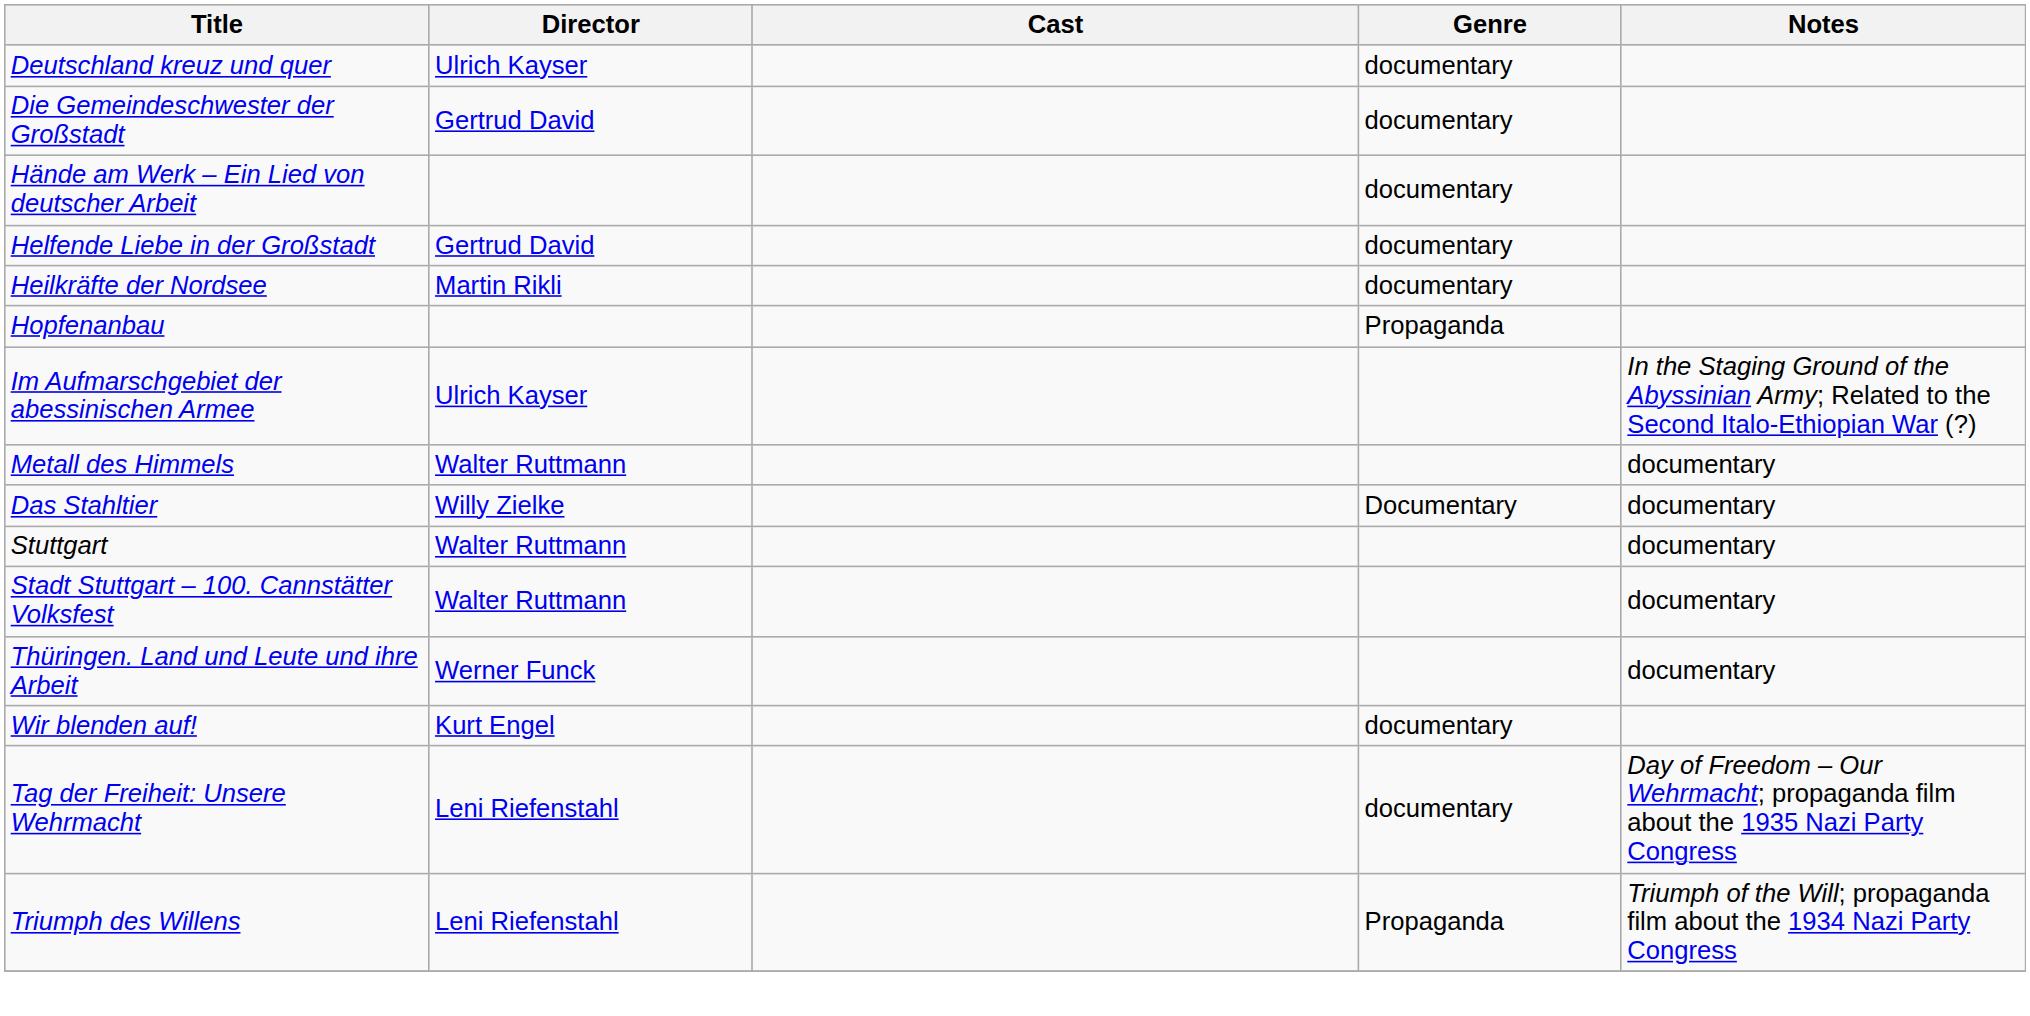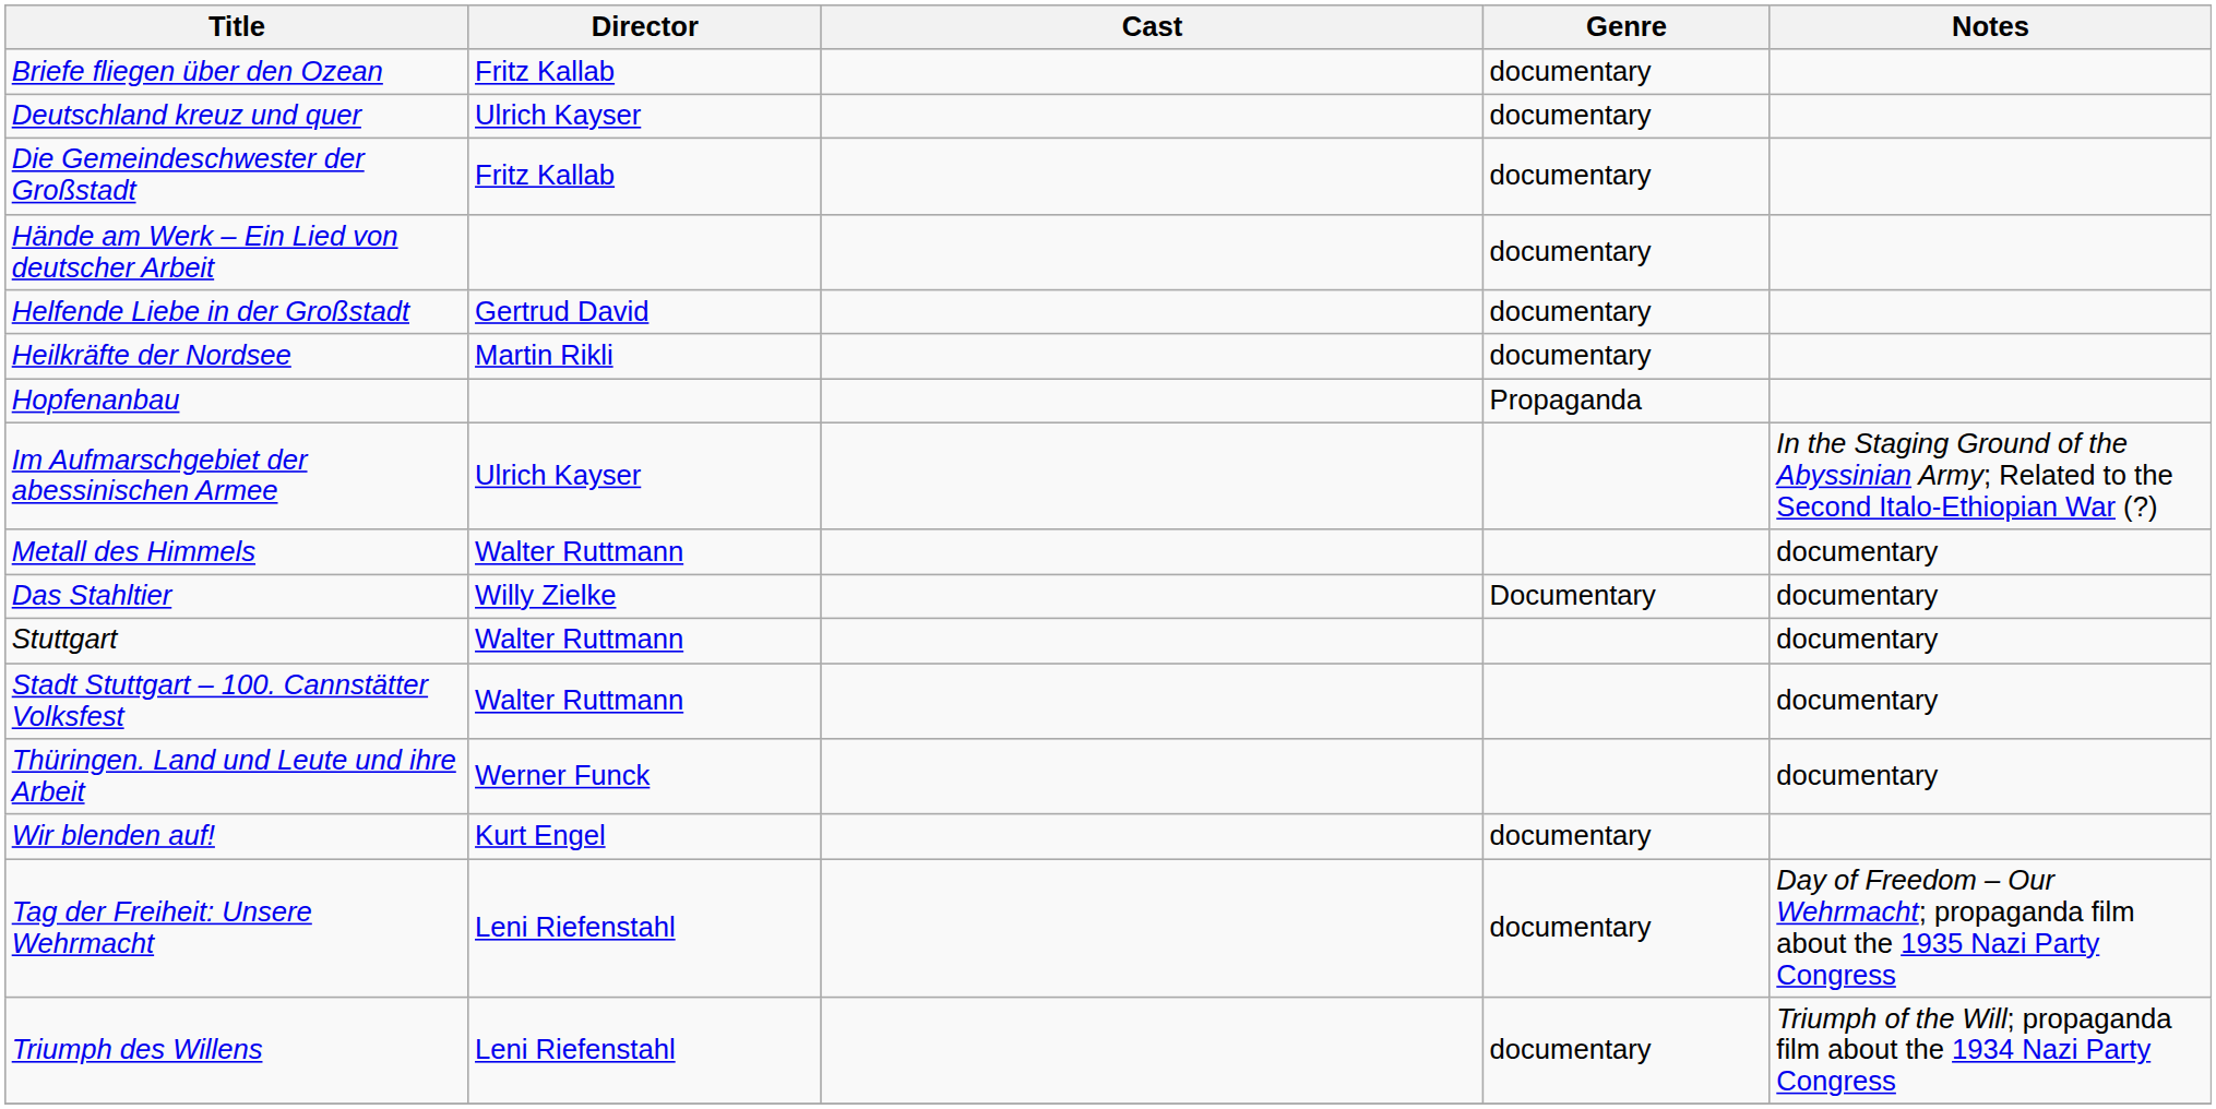 <table class="wikitable" style="width:100%;">
 <tr>
 <th style="width:21%;">Title</th>
 <th style="width:16%;">Director</th>
 <th style="width:30%;">Cast</th>
 <th style="width:13%;">Genre</th>
 <th style="width:20%;">Notes</th>
+</tr>
+<tr>
+<td><em><a href='#'>Briefe fliegen über den Ozean</a></em></td>
+<td><a href='#'>Fritz Kallab</a></td>
+<td></td>
+<td>documentary</td>
+<td></td>
 </tr>
 <tr>
 <td><em><a href='#'>Deutschland kreuz und quer</a></em></td>
 <td><a href='#'>Ulrich Kayser</a></td>
 <td></td>
 <td>documentary</td>
 <td></td>
 </tr>
 <tr>
 <td><em><a href='#'>Die Gemeindeschwester der Großstadt</a></em></td>
-<td><a href='#'>Gertrud David</a></td>
+<td><a href='#'>Fritz Kallab</a></td>
 <td></td>
 <td>documentary</td>
 <td></td>
 </tr>
 <tr>
 <td><em><a href='#'>Hände am Werk – Ein Lied von deutscher Arbeit</a></em></td>
 <td></td>
 <td></td>
 <td>documentary</td>
 <td></td>
 </tr>
 <tr>
 <td><em><a href='#'>Helfende Liebe in der Großstadt</a></em></td>
 <td><a href='#'>Gertrud David</a></td>
 <td></td>
 <td>documentary</td>
 <td></td>
 </tr>
 <tr>
 <td><em><a href='#'>Heilkräfte der Nordsee</a></em></td>
 <td><a href='#'>Martin Rikli</a></td>
 <td></td>
 <td>documentary</td>
 <td></td>
 </tr>
 <tr>
 <td><em><a href='#'>Hopfenanbau</a></em></td>
 <td></td>
 <td></td>
 <td>Propaganda</td>
 <td></td>
 </tr>
 <tr>
 <td><em><a href='#'>Im Aufmarschgebiet der abessinischen Armee</a></em></td>
 <td><a href='#'>Ulrich Kayser</a></td>
 <td></td>
 <td></td>
 <td><em>In the Staging Ground of the <a href='#'>Abyssinian</a> Army</em>; Related to the <a href='#'>Second Italo-Ethiopian War</a> (?)</td>
 </tr>
 <tr>
 <td><em><a href='#'>Metall des Himmels </a></em></td>
 <td><a href='#'>Walter Ruttmann</a></td>
 <td></td>
 <td></td>
 <td>documentary</td>
 </tr>
 <tr>
 <td><em><a href='#'>Das Stahltier</a></em></td>
 <td><a href='#'>Willy Zielke</a></td>
 <td></td>
 <td>Documentary</td>
 <td>documentary</td>
 </tr>
 <tr>
 <td><em>Stuttgart</em></td>
 <td><a href='#'>Walter Ruttmann</a></td>
 <td></td>
 <td></td>
 <td>documentary</td>
 </tr>
 <tr>
 <td><em><a href='#'>Stadt Stuttgart – 100. Cannstätter Volksfest</a></em></td>
 <td><a href='#'>Walter Ruttmann</a></td>
 <td></td>
 <td></td>
 <td>documentary</td>
 </tr>
 <tr>
 <td><em><a href='#'>Thüringen. Land und Leute und ihre Arbeit</a></em></td>
 <td><a href='#'>Werner Funck</a></td>
 <td></td>
 <td></td>
 <td>documentary</td>
 </tr>
 <tr>
 <td><em><a href='#'>Wir blenden auf!</a></em></td>
 <td><a href='#'>Kurt Engel</a></td>
 <td></td>
 <td>documentary</td>
 </tr>
 <tr>
 <td><em><a href='#'>Tag der Freiheit: Unsere Wehrmacht</a></em></td>
 <td><a href='#'>Leni Riefenstahl</a></td>
 <td></td>
 <td>documentary</td>
 <td><em>Day of Freedom – Our <a href='#'>Wehrmacht</a></em>; propaganda film about the <a href='#'>1935 Nazi Party Congress</a></td>
 </tr>
 <tr>
 <td><em><a href='#'>Triumph des Willens</a></em></td>
 <td><a href='#'>Leni Riefenstahl</a></td>
 <td></td>
-<td>Propaganda</td>
+<td>documentary</td>
 <td><em>Triumph of the Will</em>; propaganda film about the <a href='#'>1934 Nazi Party Congress</a></td>
 </tr>
 <tr>
 </tr>
 </table>
